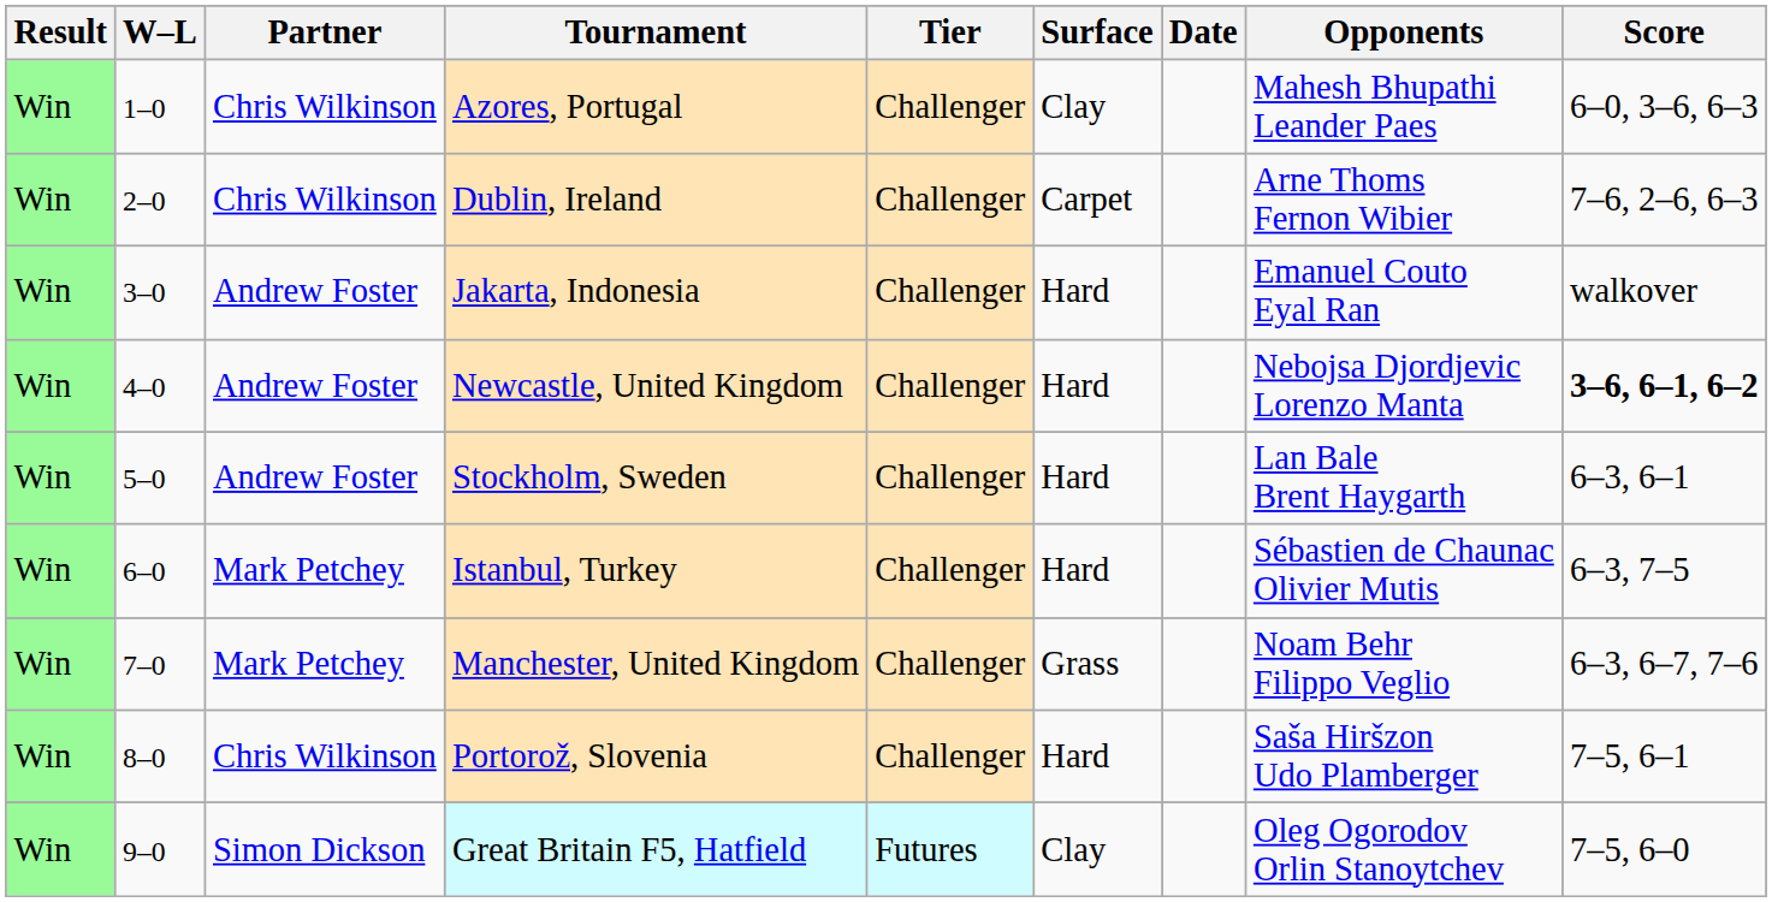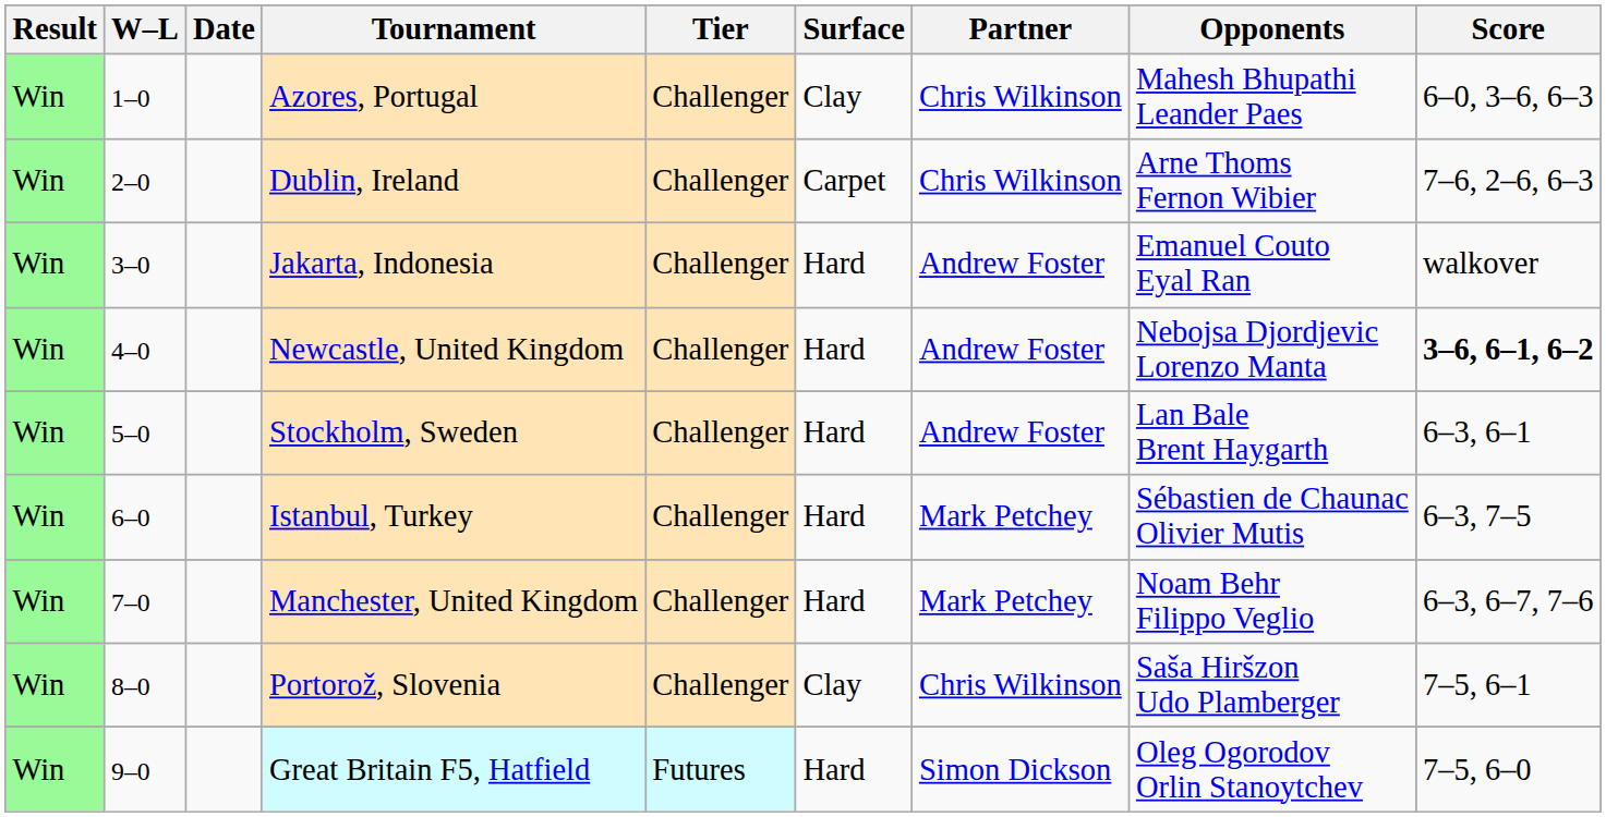 <table class="sortable wikitable">
 <tr>
 <th>Result</th>
 <th class="unsortable">W–L</th>
-<th>Partner</th>
+<th>Date</th>
 <th>Tournament</th>
 <th>Tier</th>
 <th>Surface</th>
-<th>Date</th>
+<th>Partner</th>
 <th>Opponents</th>
 <th class="unsortable">Score</th>
 </tr>
 <tr>
 <td style="background:#98fb98;">Win</td>
 <td><small>1–0</small></td>
-<td> <a href='#'>Chris Wilkinson</a></td>
+<td></td>
 <td style="background:moccasin;"><a href='#'>Azores</a>, Portugal</td>
 <td style="background:moccasin;">Challenger</td>
 <td>Clay</td>
-<td></td>
+<td> <a href='#'>Chris Wilkinson</a></td>
 <td> <a href='#'>Mahesh Bhupathi</a> <br>  <a href='#'>Leander Paes</a></td>
 <td>6–0, 3–6, 6–3</td>
 </tr>
 <tr>
 <td style="background:#98fb98;">Win</td>
 <td><small>2–0</small></td>
-<td> <a href='#'>Chris Wilkinson</a></td>
+<td></td>
 <td style="background:moccasin;"><a href='#'>Dublin</a>, Ireland</td>
 <td style="background:moccasin;">Challenger</td>
 <td>Carpet</td>
-<td></td>
+<td> <a href='#'>Chris Wilkinson</a></td>
 <td> <a href='#'>Arne Thoms</a> <br>  <a href='#'>Fernon Wibier</a></td>
 <td>7–6, 2–6, 6–3</td>
 </tr>
 <tr>
 <td style="background:#98fb98;">Win</td>
 <td><small>3–0</small></td>
-<td> <a href='#'>Andrew Foster</a></td>
+<td></td>
 <td style="background:moccasin;"><a href='#'>Jakarta</a>, Indonesia</td>
 <td style="background:moccasin;">Challenger</td>
 <td>Hard</td>
-<td></td>
+<td> <a href='#'>Andrew Foster</a></td>
 <td> <a href='#'>Emanuel Couto</a> <br>  <a href='#'>Eyal Ran</a></td>
 <td>walkover</td>
 </tr>
 <tr>
 <td style="background:#98fb98;">Win</td>
 <td><small>4–0</small></td>
-<td> <a href='#'>Andrew Foster</a></td>
+<td></td>
 <td style="background:moccasin;"><a href='#'>Newcastle</a>, United Kingdom</td>
 <td style="background:moccasin;">Challenger</td>
 <td>Hard</td>
-<td></td>
+<td> <a href='#'>Andrew Foster</a></td>
 <td> <a href='#'>Nebojsa Djordjevic</a> <br>  <a href='#'>Lorenzo Manta</a></td>
 <td><strong>3–6, 6–1, 6–2</strong></td>
 </tr>
 <tr>
 <td style="background:#98fb98;">Win</td>
 <td><small>5–0</small></td>
-<td> <a href='#'>Andrew Foster</a></td>
+<td></td>
 <td style="background:moccasin;"><a href='#'>Stockholm</a>, Sweden</td>
 <td style="background:moccasin;">Challenger</td>
 <td>Hard</td>
-<td></td>
+<td> <a href='#'>Andrew Foster</a></td>
 <td> <a href='#'>Lan Bale</a> <br>  <a href='#'>Brent Haygarth</a></td>
 <td>6–3, 6–1</td>
 </tr>
 <tr>
 <td style="background:#98fb98;">Win</td>
 <td><small>6–0</small></td>
-<td> <a href='#'>Mark Petchey</a></td>
+<td></td>
 <td style="background:moccasin;"><a href='#'>Istanbul</a>, Turkey</td>
 <td style="background:moccasin;">Challenger</td>
 <td>Hard</td>
-<td></td>
+<td> <a href='#'>Mark Petchey</a></td>
 <td> <a href='#'>Sébastien de Chaunac</a> <br>  <a href='#'>Olivier Mutis</a></td>
 <td>6–3, 7–5</td>
 </tr>
 <tr>
 <td style="background:#98fb98;">Win</td>
 <td><small>7–0</small></td>
-<td> <a href='#'>Mark Petchey</a></td>
+<td></td>
 <td style="background:moccasin;"><a href='#'>Manchester</a>, United Kingdom</td>
 <td style="background:moccasin;">Challenger</td>
-<td>Grass</td>
-<td></td>
+<td>Hard</td>
+<td> <a href='#'>Mark Petchey</a></td>
 <td> <a href='#'>Noam Behr</a> <br>  <a href='#'>Filippo Veglio</a></td>
 <td>6–3, 6–7, 7–6</td>
 </tr>
 <tr>
 <td style="background:#98fb98;">Win</td>
 <td><small>8–0</small></td>
-<td> <a href='#'>Chris Wilkinson</a></td>
+<td></td>
 <td style="background:moccasin;"><a href='#'>Portorož</a>, Slovenia</td>
 <td style="background:moccasin;">Challenger</td>
-<td>Hard</td>
-<td></td>
+<td>Clay</td>
+<td> <a href='#'>Chris Wilkinson</a></td>
 <td> <a href='#'>Saša Hiršzon</a> <br>  <a href='#'>Udo Plamberger</a></td>
 <td>7–5, 6–1</td>
 </tr>
 <tr>
 <td style="background:#98fb98;">Win</td>
 <td><small>9–0</small></td>
-<td> <a href='#'>Simon Dickson</a></td>
+<td></td>
 <td style="background:#cffcff;">Great Britain F5, <a href='#'>Hatfield</a></td>
 <td style="background:#cffcff;">Futures</td>
-<td>Clay</td>
-<td></td>
+<td>Hard</td>
+<td> <a href='#'>Simon Dickson</a></td>
 <td> <a href='#'>Oleg Ogorodov</a> <br>  <a href='#'>Orlin Stanoytchev</a></td>
 <td>7–5, 6–0</td>
 </tr>
 </table>
